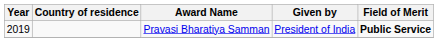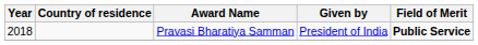 <table class="wikitable">
 <tr>
 <th>Year</th>
 <th>Country of residence</th>
 <th>Award Name</th>
 <th>Given by</th>
 <th>Field of Merit</th>
 </tr>
 <tr>
-<td>2019</td>
+<td>2018</td>
 <td></td>
 <td><a href='#'>Pravasi Bharatiya Samman</a></td>
 <td><a href='#'>President of India</a></td>
 <td><strong>Public Service</strong></td>
 </tr>
 <tr>
 </tr>
 </table>
